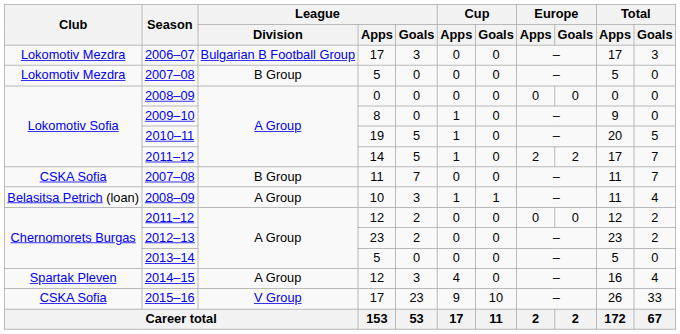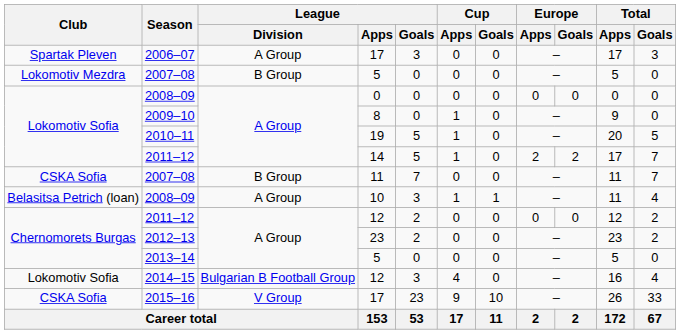 <table class="wikitable" style="text-align:center">
 <tr>
 <th rowspan="2">Club</th>
 <th rowspan="2">Season</th>
 <th colspan="3">League</th>
 <th colspan="2">Cup</th>
 <th colspan="2">Europe</th>
 <th colspan="2">Total</th>
 </tr>
 <tr>
 <th>Division</th>
 <th>Apps</th>
 <th>Goals</th>
 <th>Apps</th>
 <th>Goals</th>
 <th>Apps</th>
 <th>Goals</th>
 <th>Apps</th>
 <th>Goals</th>
 </tr>
 <tr>
-<td><a href='#'>Lokomotiv Mezdra</a></td>
+<td><a href='#'>Spartak Pleven</a></td>
 <td><a href='#'>2006–07</a></td>
-<td><a href='#'>Bulgarian B Football Group</a></td>
+<td>A Group</td>
 <td>17</td>
 <td>3</td>
 <td>0</td>
 <td>0</td>
 <td colspan="2">–</td>
 <td>17</td>
 <td>3</td>
 </tr>
 <tr>
 <td><a href='#'>Lokomotiv Mezdra</a></td>
 <td><a href='#'>2007–08</a></td>
 <td>B Group</td>
 <td>5</td>
 <td>0</td>
 <td>0</td>
 <td>0</td>
 <td colspan="2">–</td>
 <td>5</td>
 <td>0</td>
 </tr>
 <tr>
 <td rowspan="4"><a href='#'>Lokomotiv Sofia</a></td>
 <td><a href='#'>2008–09</a></td>
 <td rowspan="4"><a href='#'>A Group</a></td>
 <td>0</td>
 <td>0</td>
 <td>0</td>
 <td>0</td>
 <td>0</td>
 <td>0</td>
 <td>0</td>
 <td>0</td>
 </tr>
 <tr>
 <td><a href='#'>2009–10</a></td>
 <td>8</td>
 <td>0</td>
 <td>1</td>
 <td>0</td>
 <td colspan="2">–</td>
 <td>9</td>
 <td>0</td>
 </tr>
 <tr>
 <td><a href='#'>2010–11</a></td>
 <td>19</td>
 <td>5</td>
 <td>1</td>
 <td>0</td>
 <td colspan="2">–</td>
 <td>20</td>
 <td>5</td>
 </tr>
 <tr>
 <td><a href='#'>2011–12</a></td>
 <td>14</td>
 <td>5</td>
 <td>1</td>
 <td>0</td>
 <td>2</td>
 <td>2</td>
 <td>17</td>
 <td>7</td>
 </tr>
 <tr>
 <td><a href='#'>CSKA Sofia</a></td>
 <td><a href='#'>2007–08</a></td>
 <td>B Group</td>
 <td>11</td>
 <td>7</td>
 <td>0</td>
 <td>0</td>
 <td colspan="2">–</td>
 <td>11</td>
 <td>7</td>
 </tr>
 <tr>
 <td><a href='#'>Belasitsa Petrich</a> (loan)</td>
 <td><a href='#'>2008–09</a></td>
 <td>A Group</td>
 <td>10</td>
 <td>3</td>
 <td>1</td>
 <td>1</td>
 <td colspan="2">–</td>
 <td>11</td>
 <td>4</td>
 </tr>
 <tr>
 <td rowspan="3"><a href='#'>Chernomorets Burgas</a></td>
 <td><a href='#'>2011–12</a></td>
 <td rowspan="3">A Group</td>
 <td>12</td>
 <td>2</td>
 <td>0</td>
 <td>0</td>
 <td>0</td>
 <td>0</td>
 <td>12</td>
 <td>2</td>
 </tr>
 <tr>
 <td><a href='#'>2012–13</a></td>
 <td>23</td>
 <td>2</td>
 <td>0</td>
 <td>0</td>
 <td colspan="2">–</td>
 <td>23</td>
 <td>2</td>
 </tr>
 <tr>
 <td><a href='#'>2013–14</a></td>
 <td>5</td>
 <td>0</td>
 <td>0</td>
 <td>0</td>
 <td colspan="2">–</td>
 <td>5</td>
 <td>0</td>
 </tr>
 <tr>
-<td><a href='#'>Spartak Pleven</a></td>
+<td>Lokomotiv Sofia</td>
 <td><a href='#'>2014–15</a></td>
-<td>A Group</td>
+<td><a href='#'>Bulgarian B Football Group</a></td>
 <td>12</td>
 <td>3</td>
 <td>4</td>
 <td>0</td>
 <td colspan="2">–</td>
 <td>16</td>
 <td>4</td>
 </tr>
 <tr>
 <td><a href='#'>CSKA Sofia</a></td>
 <td><a href='#'>2015–16</a></td>
 <td><a href='#'>V Group</a></td>
 <td>17</td>
 <td>23</td>
 <td>9</td>
 <td>10</td>
 <td colspan="2">–</td>
 <td>26</td>
 <td>33</td>
 </tr>
 <tr>
 <th colspan="3">Career total</th>
 <th>153</th>
 <th>53</th>
 <th>17</th>
 <th>11</th>
 <th>2</th>
 <th>2</th>
 <th>172</th>
 <th>67</th>
 </tr>
 </table>
